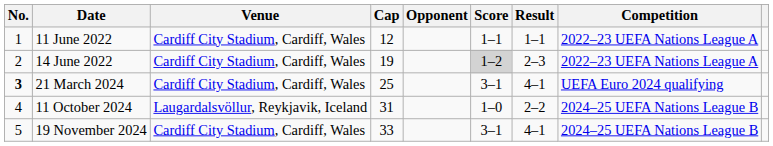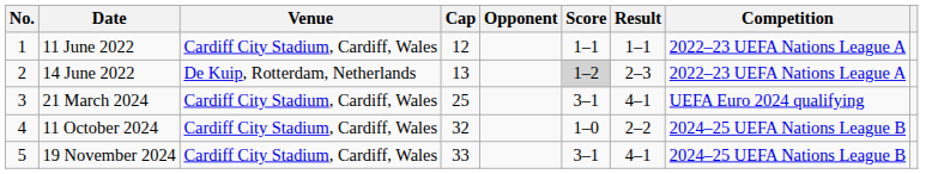 <table class="wikitable sortable">
 <tr>
 <th scope="col">No.</th>
 <th scope="col">Date</th>
 <th scope="col">Venue</th>
 <th scope="col">Cap</th>
 <th scope="col">Opponent</th>
 <th scope="col">Score</th>
 <th scope="col">Result</th>
 <th scope="col">Competition</th>
 <th scope="col" class="unsortable"></th>
 </tr>
 <tr>
 <td style="text-align: center;">1</td>
 <td>11 June 2022</td>
 <td><a href='#'>Cardiff City Stadium</a>, Cardiff, Wales</td>
 <td style="text-align: center;">12</td>
 <td></td>
 <td style="text-align: center;">1–1</td>
 <td style="text-align: center;">1–1</td>
 <td><a href='#'>2022–23 UEFA Nations League A</a></td>
 <td style="text-align: center;"></td>
 </tr>
 <tr>
 <td style="text-align: center;">2</td>
 <td>14 June 2022</td>
-<td><a href='#'>Cardiff City Stadium</a>, Cardiff, Wales</td>
-<td style="text-align: center;">19</td>
+<td><a href='#'>De Kuip</a>, Rotterdam, Netherlands</td>
+<td style="text-align: center;">13</td>
 <td></td>
 <td style="background: lightgrey; text-align: center;">1–2</td>
 <td style="text-align: center;">2–3</td>
 <td><a href='#'>2022–23 UEFA Nations League A</a></td>
 <td style="text-align: center;"></td>
 </tr>
 <tr>
-<td style="text-align: center;"><strong>3</strong></td>
+<td style="text-align: center;">3</td>
 <td>21 March 2024</td>
 <td><a href='#'>Cardiff City Stadium</a>, Cardiff, Wales</td>
 <td style="text-align: center;">25</td>
 <td></td>
 <td style="text-align: center;">3–1</td>
 <td style="text-align: center;">4–1</td>
 <td><a href='#'>UEFA Euro 2024 qualifying</a></td>
 <td style="text-align: center;"></td>
 </tr>
 <tr>
 <td style="text-align: center;">4</td>
 <td>11 October 2024</td>
-<td><a href='#'>Laugardalsvöllur</a>, Reykjavik, Iceland</td>
-<td style="text-align: center;">31</td>
+<td><a href='#'>Cardiff City Stadium</a>, Cardiff, Wales</td>
+<td style="text-align: center;">32</td>
 <td></td>
 <td style="text-align: center;">1–0</td>
 <td style="text-align: center;">2–2</td>
 <td><a href='#'>2024–25 UEFA Nations League B</a></td>
 <td style="text-align: center;"></td>
 </tr>
 <tr>
 <td style="text-align: center;">5</td>
 <td>19 November 2024</td>
 <td><a href='#'>Cardiff City Stadium</a>, Cardiff, Wales</td>
 <td style="text-align: center;">33</td>
 <td></td>
 <td style="text-align: center;">3–1</td>
 <td style="text-align: center;">4–1</td>
 <td><a href='#'>2024–25 UEFA Nations League B</a></td>
 <td style="text-align: center;"></td>
 </tr>
 </table>
